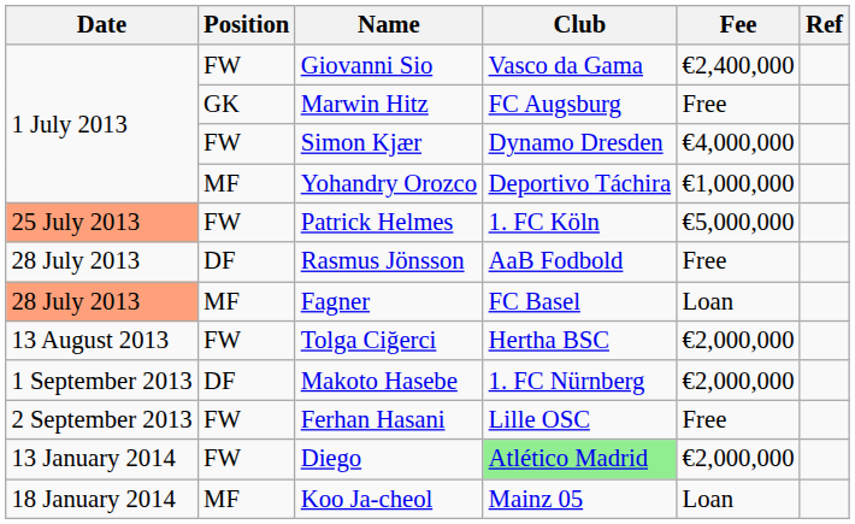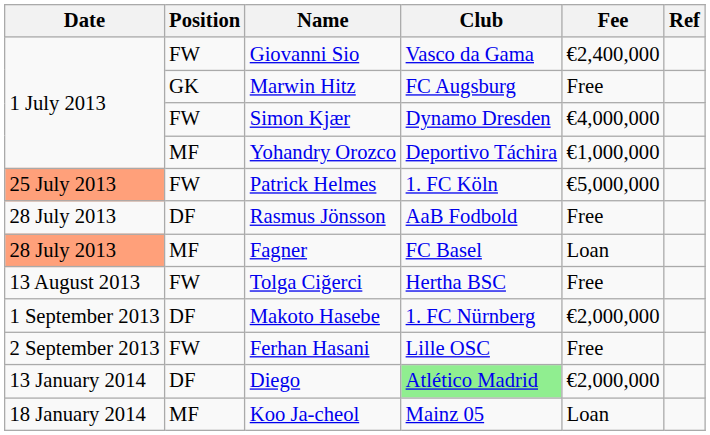 <table class="wikitable sortable">
 <tr>
 <th>Date</th>
 <th>Position</th>
 <th>Name</th>
 <th>Club</th>
 <th>Fee</th>
 <th>Ref</th>
 </tr>
 <tr>
 <td rowspan=4>1 July 2013</td>
 <td>FW</td>
 <td><a href='#'>Giovanni Sio</a></td>
 <td><a href='#'>Vasco da Gama</a></td>
 <td>€2,400,000</td>
 <td></td>
 </tr>
 <tr>
 <td>GK</td>
 <td><a href='#'>Marwin Hitz</a></td>
 <td><a href='#'>FC Augsburg</a></td>
 <td>Free</td>
 <td></td>
 </tr>
 <tr>
 <td>FW</td>
 <td><a href='#'>Simon Kjær</a></td>
 <td><a href='#'>Dynamo Dresden</a></td>
 <td>€4,000,000</td>
 <td></td>
 </tr>
 <tr>
 <td>MF</td>
 <td><a href='#'>Yohandry Orozco</a></td>
 <td><a href='#'>Deportivo Táchira</a></td>
 <td>€1,000,000</td>
 <td></td>
 </tr>
 <tr>
 <td style="background: lightsalmon;">25 July 2013</td>
 <td>FW</td>
 <td><a href='#'>Patrick Helmes</a></td>
 <td><a href='#'>1. FC Köln</a></td>
 <td>€5,000,000</td>
 <td></td>
 </tr>
 <tr>
 <td>28 July 2013</td>
 <td>DF</td>
 <td><a href='#'>Rasmus Jönsson</a></td>
 <td><a href='#'>AaB Fodbold</a></td>
 <td>Free</td>
 <td></td>
 </tr>
 <tr>
 <td style="background: lightsalmon;">28 July 2013</td>
 <td>MF</td>
 <td><a href='#'>Fagner</a></td>
 <td><a href='#'>FC Basel</a></td>
 <td>Loan</td>
 <td></td>
 </tr>
 <tr>
 <td>13 August 2013</td>
 <td>FW</td>
 <td><a href='#'>Tolga Ciğerci</a></td>
 <td><a href='#'>Hertha BSC</a></td>
-<td>€2,000,000</td>
+<td>Free</td>
 <td></td>
 </tr>
 <tr>
 <td>1 September 2013</td>
 <td>DF</td>
 <td><a href='#'>Makoto Hasebe</a></td>
 <td><a href='#'>1. FC Nürnberg</a></td>
 <td>€2,000,000</td>
 <td></td>
 </tr>
 <tr>
 <td>2 September 2013</td>
 <td>FW</td>
 <td><a href='#'>Ferhan Hasani</a></td>
 <td><a href='#'>Lille OSC</a></td>
 <td>Free</td>
 <td></td>
 </tr>
 <tr>
 <td>13 January 2014</td>
-<td>FW</td>
+<td>DF</td>
 <td><a href='#'>Diego</a></td>
 <td style="background: lightgreen;"><a href='#'>Atlético Madrid</a></td>
 <td>€2,000,000</td>
 <td></td>
 </tr>
 <tr>
 <td>18 January 2014</td>
 <td>MF</td>
 <td><a href='#'>Koo Ja-cheol</a></td>
 <td><a href='#'>Mainz 05</a></td>
 <td>Loan</td>
 <td></td>
 </tr>
 </table>
